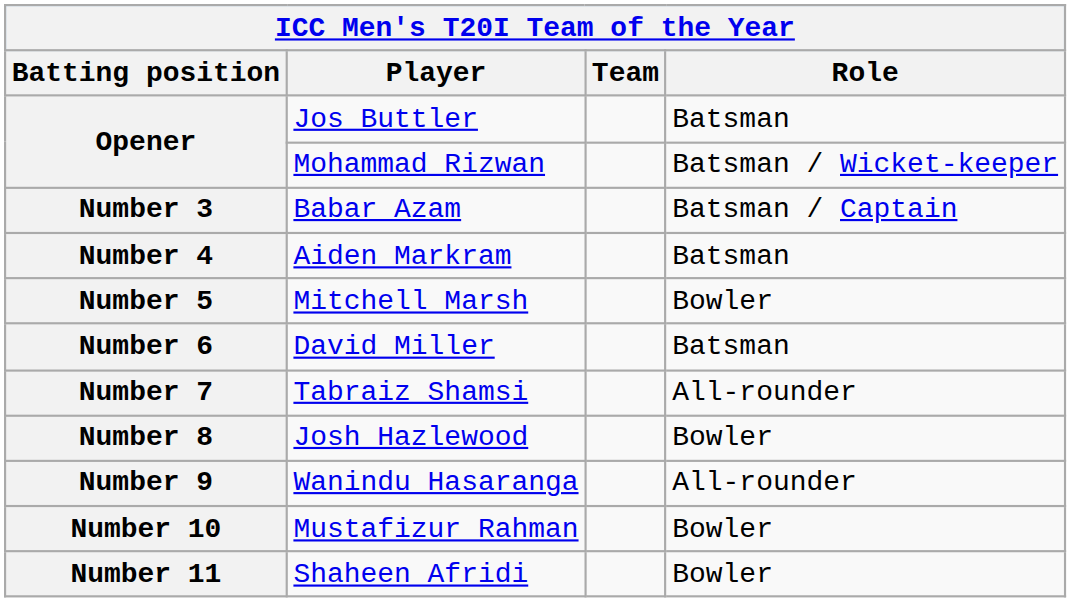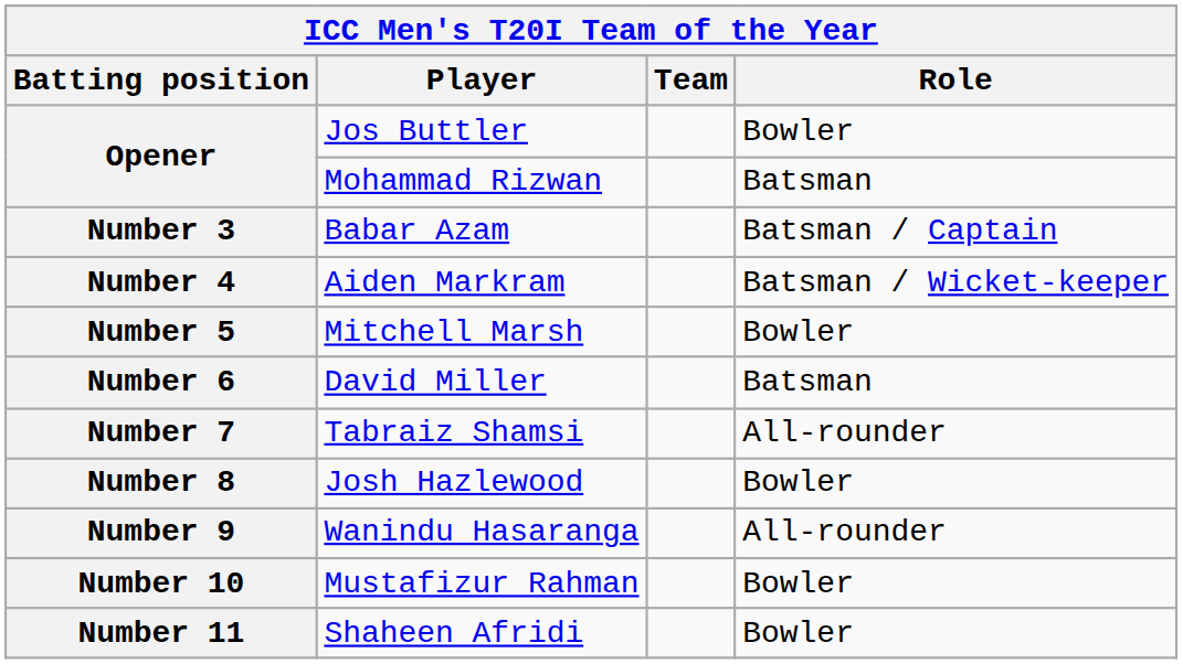 <table class="wikitable plainrowheaders">
 <tr style="background:#9cf;">
 <th colspan="5"><a href='#'>ICC Men's T20I Team of the Year</a></th>
 </tr>
 <tr>
 <th>Batting position</th>
 <th>Player</th>
 <th>Team</th>
 <th>Role</th>
 </tr>
 <tr>
 <th scope=row style=text-align:center; rowspan=2>Opener</th>
 <td><a href='#'>Jos Buttler</a></td>
 <td></td>
-<td>Batsman</td>
+<td>Bowler</td>
 </tr>
 <tr>
 <td><a href='#'>Mohammad Rizwan</a></td>
 <td></td>
-<td>Batsman / <a href='#'>Wicket-keeper</a></td>
+<td>Batsman</td>
 </tr>
 <tr>
 <th scope=row style=text-align:center;>Number 3</th>
 <td><a href='#'>Babar Azam</a></td>
 <td></td>
 <td>Batsman / <a href='#'>Captain</a></td>
 </tr>
 <tr>
 <th scope=row style=text-align:center;>Number 4</th>
 <td><a href='#'>Aiden Markram</a></td>
 <td></td>
-<td>Batsman</td>
+<td>Batsman / <a href='#'>Wicket-keeper</a></td>
 </tr>
 <tr>
 <th scope=row style=text-align:center;>Number 5</th>
 <td><a href='#'>Mitchell Marsh</a></td>
 <td></td>
 <td>Bowler</td>
 </tr>
 <tr>
 <th scope=row style=text-align:center;>Number 6</th>
 <td><a href='#'>David Miller</a></td>
 <td></td>
 <td>Batsman</td>
 </tr>
 <tr>
 <th scope=row style=text-align:center;>Number 7</th>
 <td><a href='#'>Tabraiz Shamsi</a></td>
 <td></td>
 <td>All-rounder</td>
 </tr>
 <tr>
 <th scope=row style=text-align:center;>Number 8</th>
 <td><a href='#'>Josh Hazlewood</a></td>
 <td></td>
 <td>Bowler</td>
 </tr>
 <tr>
 <th scope=row style=text-align:center;>Number 9</th>
 <td><a href='#'>Wanindu Hasaranga</a></td>
 <td></td>
 <td>All-rounder</td>
 </tr>
 <tr>
 <th scope=row style=text-align:center;>Number 10</th>
 <td><a href='#'>Mustafizur Rahman</a></td>
 <td></td>
 <td>Bowler</td>
 </tr>
 <tr>
 <th scope=row style=text-align:center;>Number 11</th>
 <td><a href='#'>Shaheen Afridi</a></td>
 <td></td>
 <td>Bowler</td>
 </tr>
 </table>
